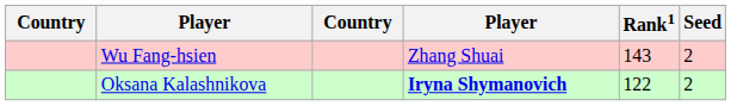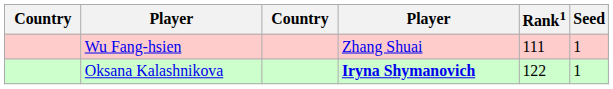 <table class="sortable wikitable">
 <tr>
 <th width="70">Country</th>
 <th width="175">Player</th>
 <th width="70">Country</th>
 <th width="175">Player</th>
 <th>Rank<sup>1</sup></th>
 <th>Seed</th>
 </tr>
 <tr style="background:#fcc;">
 <td></td>
 <td><a href='#'>Wu Fang-hsien</a></td>
 <td></td>
 <td><a href='#'>Zhang Shuai</a></td>
-<td>143</td>
-<td>2</td>
+<td>111</td>
+<td>1</td>
 </tr>
 <tr style="background:#cfc;">
 <td></td>
 <td><a href='#'>Oksana Kalashnikova</a></td>
 <td></td>
 <td><strong><a href='#'>Iryna Shymanovich</a></strong></td>
 <td>122</td>
-<td>2</td>
+<td>1</td>
 </tr>
 </table>
